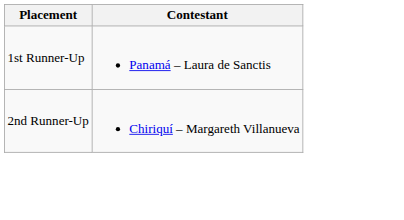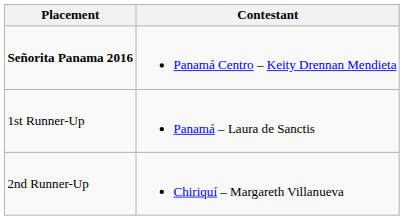 <table class="wikitable sortable" style="font-size: 95%;">
 <tr>
 <th>Placement</th>
 <th>Contestant</th>
+</tr>
+<tr>
+<td><strong>Señorita Panama 2016</strong></td>
+<td><br><ul><li><a href='#'>Panamá Centro</a> – <a href='#'>Keity Drennan Mendieta</a></li></ul></td>
 </tr>
 <tr>
 <td>1st Runner-Up</td>
 <td><br><ul><li><a href='#'>Panamá</a> – Laura de Sanctis</li></ul></td>
 </tr>
 <tr>
 <td>2nd Runner-Up</td>
 <td><br><ul><li><a href='#'>Chiriquí</a> – Margareth Villanueva</li></ul></td>
 </tr>
 </table>
